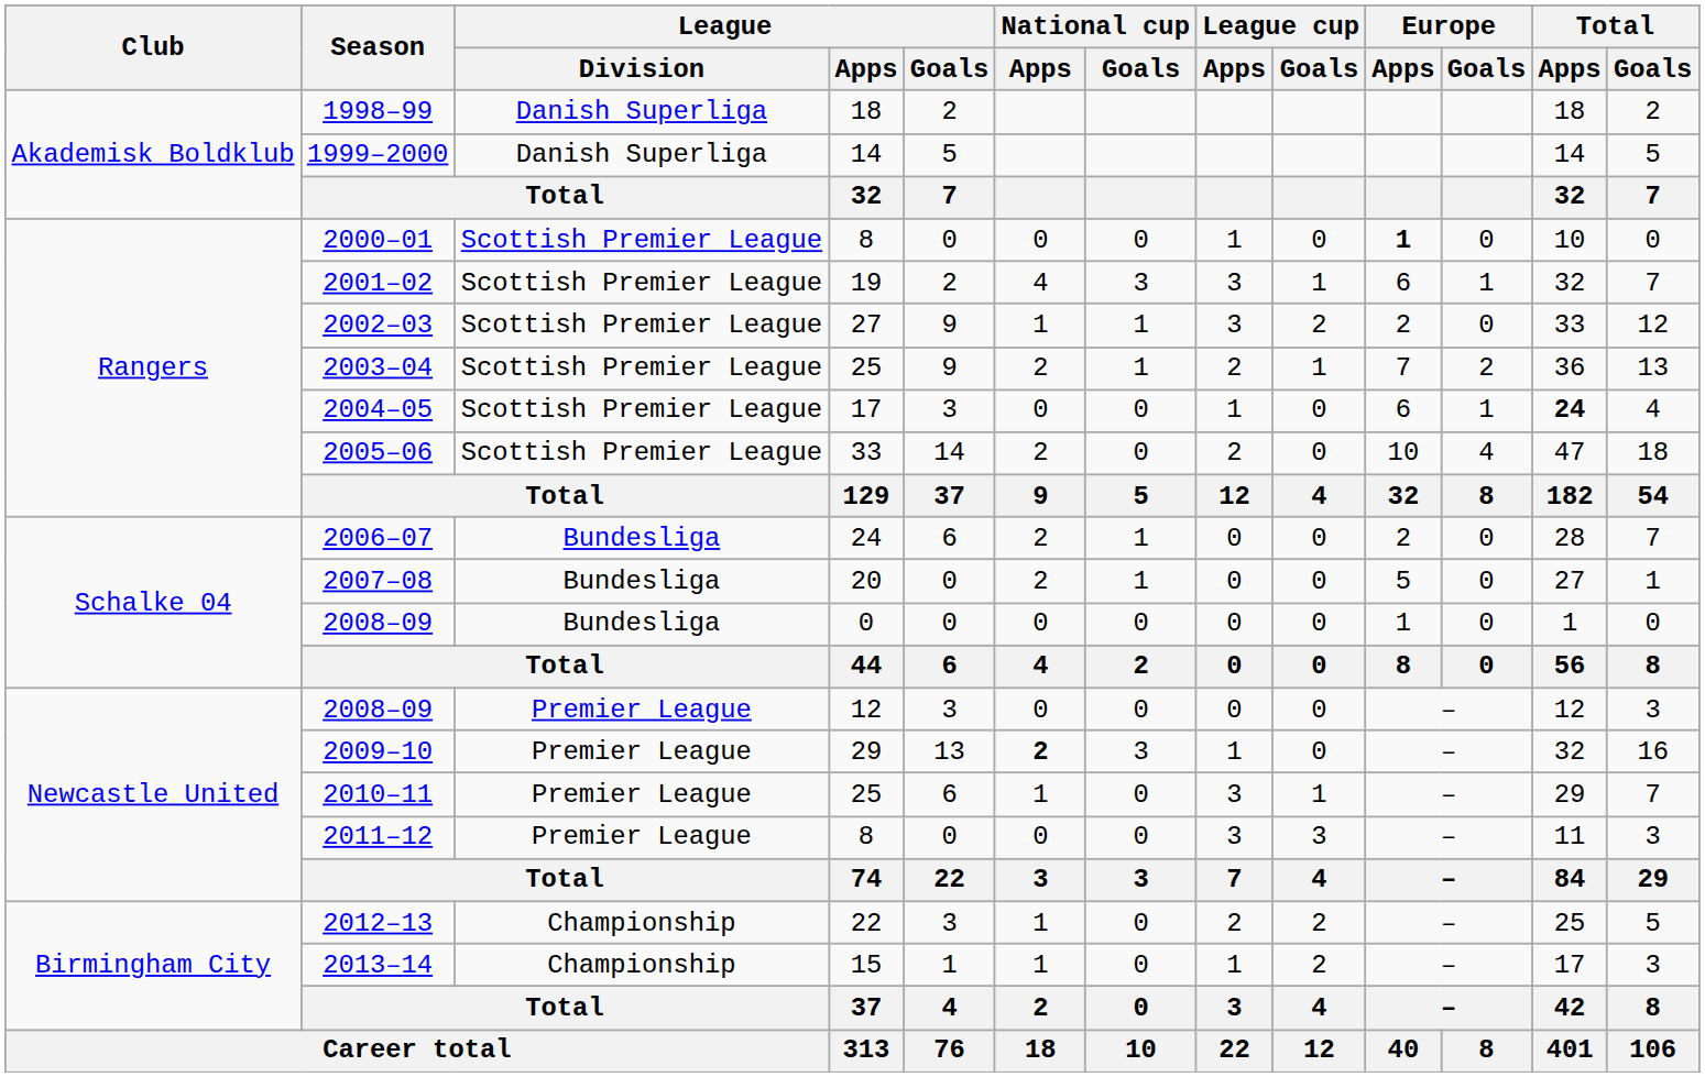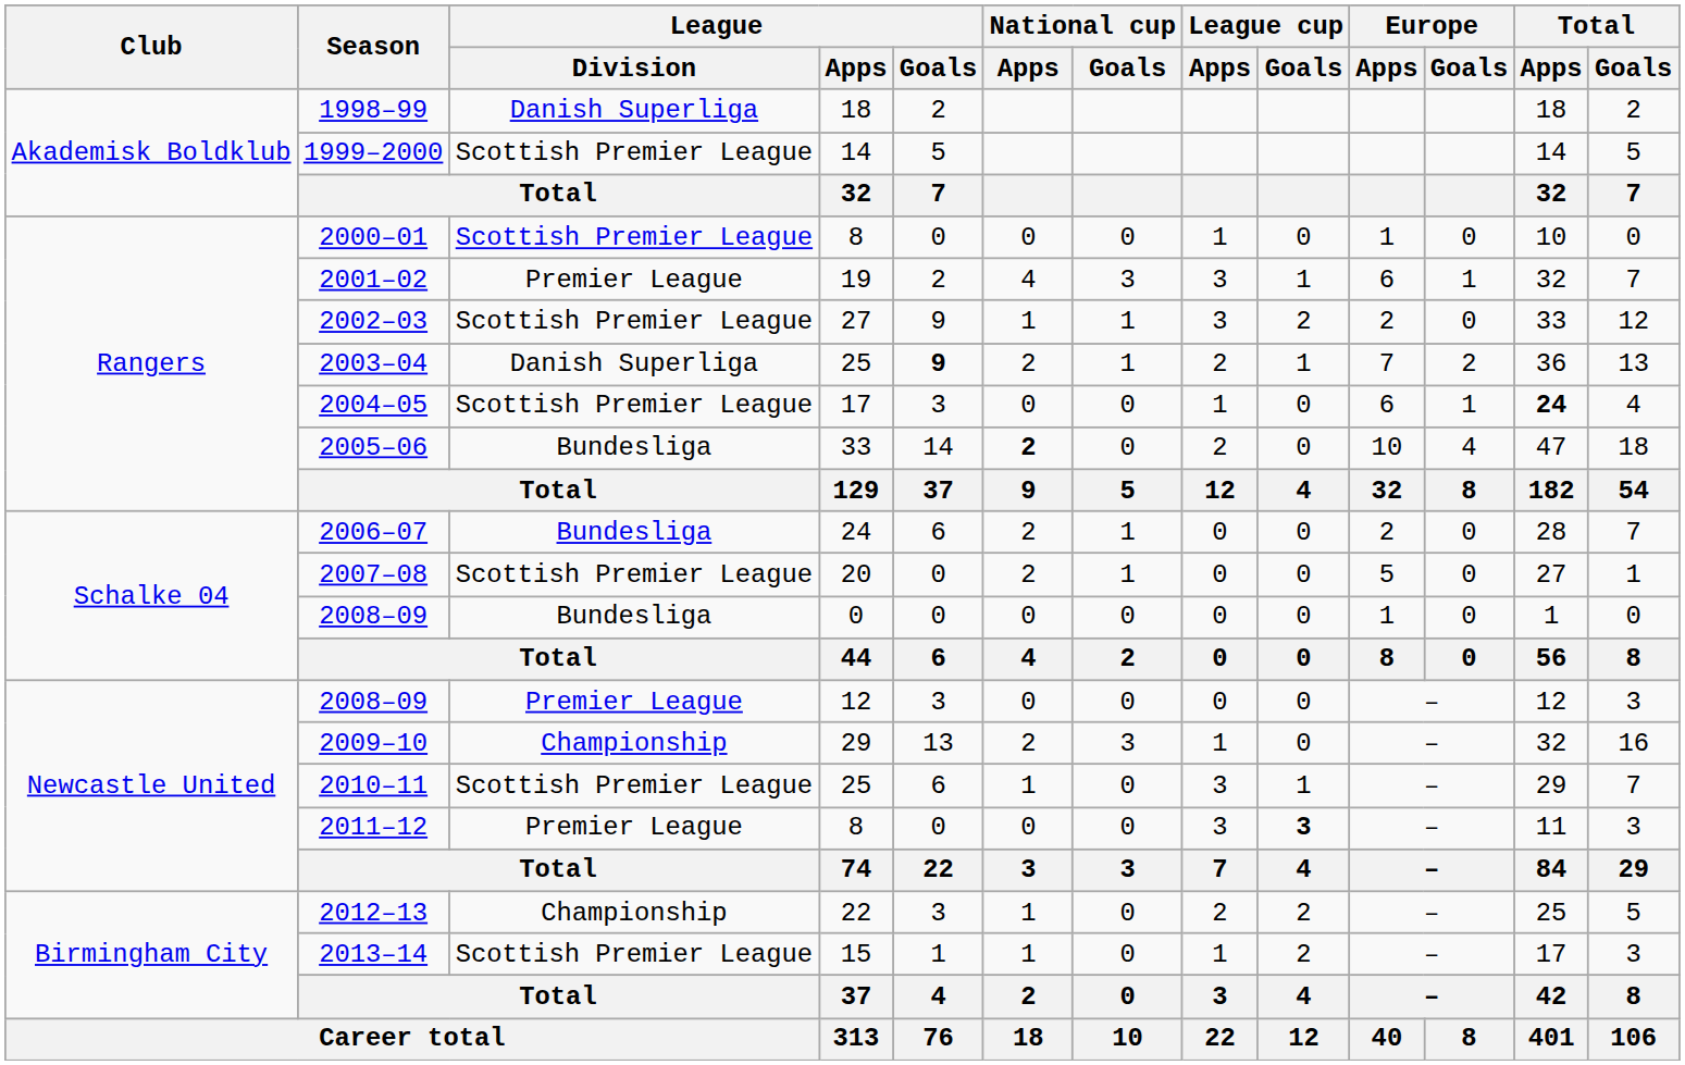 <table class=wikitable style=text-align:center>
 <tr>
 <th rowspan="2">Club</th>
 <th rowspan="2">Season</th>
 <th colspan="3">League</th>
 <th colspan="2">National cup</th>
 <th colspan="2">League cup</th>
 <th colspan="2">Europe</th>
 <th colspan="2">Total</th>
 </tr>
 <tr>
 <th>Division</th>
 <th>Apps</th>
 <th>Goals</th>
 <th>Apps</th>
 <th>Goals</th>
 <th>Apps</th>
 <th>Goals</th>
 <th>Apps</th>
 <th>Goals</th>
 <th>Apps</th>
 <th>Goals</th>
 </tr>
 <tr>
 <td rowspan="3"><a href='#'>Akademisk Boldklub</a></td>
 <td><a href='#'>1998–99</a></td>
 <td><a href='#'>Danish Superliga</a></td>
 <td>18</td>
 <td>2</td>
 <td></td>
 <td></td>
 <td></td>
 <td></td>
 <td></td>
 <td></td>
 <td>18</td>
 <td>2</td>
 </tr>
 <tr>
 <td><a href='#'>1999–2000</a></td>
-<td>Danish Superliga</td>
+<td>Scottish Premier League</td>
 <td>14</td>
 <td>5</td>
 <td></td>
 <td></td>
 <td></td>
 <td></td>
 <td></td>
 <td></td>
 <td>14</td>
 <td>5</td>
 </tr>
 <tr>
 <th colspan="2">Total</th>
 <th>32</th>
 <th>7</th>
 <th></th>
 <th></th>
 <th></th>
 <th></th>
 <th></th>
 <th></th>
 <th>32</th>
 <th>7</th>
 </tr>
 <tr>
 <td rowspan="7"><a href='#'>Rangers</a></td>
 <td><a href='#'>2000–01</a></td>
 <td><a href='#'>Scottish Premier League</a></td>
 <td>8</td>
 <td>0</td>
 <td>0</td>
 <td>0</td>
 <td>1</td>
 <td>0</td>
-<td><strong>1</strong></td>
+<td>1</td>
 <td>0</td>
 <td>10</td>
 <td>0</td>
 </tr>
 <tr>
 <td><a href='#'>2001–02</a></td>
-<td>Scottish Premier League</td>
+<td>Premier League</td>
 <td>19</td>
 <td>2</td>
 <td>4</td>
 <td>3</td>
 <td>3</td>
 <td>1</td>
 <td>6</td>
 <td>1</td>
 <td>32</td>
 <td>7</td>
 </tr>
 <tr>
 <td><a href='#'>2002–03</a></td>
 <td>Scottish Premier League</td>
 <td>27</td>
 <td>9</td>
 <td>1</td>
 <td>1</td>
 <td>3</td>
 <td>2</td>
 <td>2</td>
 <td>0</td>
 <td>33</td>
 <td>12</td>
 </tr>
 <tr>
 <td><a href='#'>2003–04</a></td>
-<td>Scottish Premier League</td>
+<td>Danish Superliga</td>
 <td>25</td>
-<td>9</td>
+<td><strong>9</strong></td>
 <td>2</td>
 <td>1</td>
 <td>2</td>
 <td>1</td>
 <td>7</td>
 <td>2</td>
 <td>36</td>
 <td>13</td>
 </tr>
 <tr>
 <td><a href='#'>2004–05</a></td>
 <td>Scottish Premier League</td>
 <td>17</td>
 <td>3</td>
 <td>0</td>
 <td>0</td>
 <td>1</td>
 <td>0</td>
 <td>6</td>
 <td>1</td>
 <td><strong>24</strong></td>
 <td>4</td>
 </tr>
 <tr>
 <td><a href='#'>2005–06</a></td>
-<td>Scottish Premier League</td>
+<td>Bundesliga</td>
 <td>33</td>
 <td>14</td>
-<td>2</td>
+<td><strong>2</strong></td>
 <td>0</td>
 <td>2</td>
 <td>0</td>
 <td>10</td>
 <td>4</td>
 <td>47</td>
 <td>18</td>
 </tr>
 <tr>
 <th colspan="2">Total</th>
 <th>129</th>
 <th>37</th>
 <th>9</th>
 <th>5</th>
 <th>12</th>
 <th>4</th>
 <th>32</th>
 <th>8</th>
 <th>182</th>
 <th>54</th>
 </tr>
 <tr>
 <td rowspan="4"><a href='#'>Schalke 04</a></td>
 <td><a href='#'>2006–07</a></td>
 <td><a href='#'>Bundesliga</a></td>
 <td>24</td>
 <td>6</td>
 <td>2</td>
 <td>1</td>
 <td>0</td>
 <td>0</td>
 <td>2</td>
 <td>0</td>
 <td>28</td>
 <td>7</td>
 </tr>
 <tr>
 <td><a href='#'>2007–08</a></td>
-<td>Bundesliga</td>
+<td>Scottish Premier League</td>
 <td>20</td>
 <td>0</td>
 <td>2</td>
 <td>1</td>
 <td>0</td>
 <td>0</td>
 <td>5</td>
 <td>0</td>
 <td>27</td>
 <td>1</td>
 </tr>
 <tr>
 <td><a href='#'>2008–09</a></td>
 <td>Bundesliga</td>
 <td>0</td>
 <td>0</td>
 <td>0</td>
 <td>0</td>
 <td>0</td>
 <td>0</td>
 <td>1</td>
 <td>0</td>
 <td>1</td>
 <td>0</td>
 </tr>
 <tr>
 <th colspan="2">Total</th>
 <th>44</th>
 <th>6</th>
 <th>4</th>
 <th>2</th>
 <th>0</th>
 <th>0</th>
 <th>8</th>
 <th>0</th>
 <th>56</th>
 <th>8</th>
 </tr>
 <tr>
 <td rowspan="5"><a href='#'>Newcastle United</a></td>
 <td><a href='#'>2008–09</a></td>
 <td><a href='#'>Premier League</a></td>
 <td>12</td>
 <td>3</td>
 <td>0</td>
 <td>0</td>
 <td>0</td>
 <td>0</td>
 <td colspan="2">–</td>
 <td>12</td>
 <td>3</td>
 </tr>
 <tr>
 <td><a href='#'>2009–10</a></td>
-<td>Premier League</td>
+<td><a href='#'>Championship</a></td>
 <td>29</td>
 <td>13</td>
-<td><strong>2</strong></td>
+<td>2</td>
 <td>3</td>
 <td>1</td>
 <td>0</td>
 <td colspan="2">–</td>
 <td>32</td>
 <td>16</td>
 </tr>
 <tr>
 <td><a href='#'>2010–11</a></td>
-<td>Premier League</td>
+<td>Scottish Premier League</td>
 <td>25</td>
 <td>6</td>
 <td>1</td>
 <td>0</td>
 <td>3</td>
 <td>1</td>
 <td colspan="2">–</td>
 <td>29</td>
 <td>7</td>
 </tr>
 <tr>
 <td><a href='#'>2011–12</a></td>
 <td>Premier League</td>
 <td>8</td>
 <td>0</td>
 <td>0</td>
 <td>0</td>
 <td>3</td>
-<td>3</td>
+<td><strong>3</strong></td>
 <td colspan="2">–</td>
 <td>11</td>
 <td>3</td>
 </tr>
 <tr>
 <th colspan="2">Total</th>
 <th>74</th>
 <th>22</th>
 <th>3</th>
 <th>3</th>
 <th>7</th>
 <th>4</th>
 <th colspan="2">–</th>
 <th>84</th>
 <th>29</th>
 </tr>
 <tr>
 <td rowspan="3"><a href='#'>Birmingham City</a></td>
 <td><a href='#'>2012–13</a></td>
 <td>Championship</td>
 <td>22</td>
 <td>3</td>
 <td>1</td>
 <td>0</td>
 <td>2</td>
 <td>2</td>
 <td colspan="2">–</td>
 <td>25</td>
 <td>5</td>
 </tr>
 <tr>
 <td><a href='#'>2013–14</a></td>
-<td>Championship</td>
+<td>Scottish Premier League</td>
 <td>15</td>
 <td>1</td>
 <td>1</td>
 <td>0</td>
 <td>1</td>
 <td>2</td>
 <td colspan="2">–</td>
 <td>17</td>
 <td>3</td>
 </tr>
 <tr>
 <th colspan="2">Total</th>
 <th>37</th>
 <th>4</th>
 <th>2</th>
 <th>0</th>
 <th>3</th>
 <th>4</th>
 <th colspan="2">–</th>
 <th>42</th>
 <th>8</th>
 </tr>
 <tr>
 <th colspan="3">Career total</th>
 <th>313</th>
 <th>76</th>
 <th>18</th>
 <th>10</th>
 <th>22</th>
 <th>12</th>
 <th>40</th>
 <th>8</th>
 <th>401</th>
 <th>106</th>
 </tr>
 </table>
